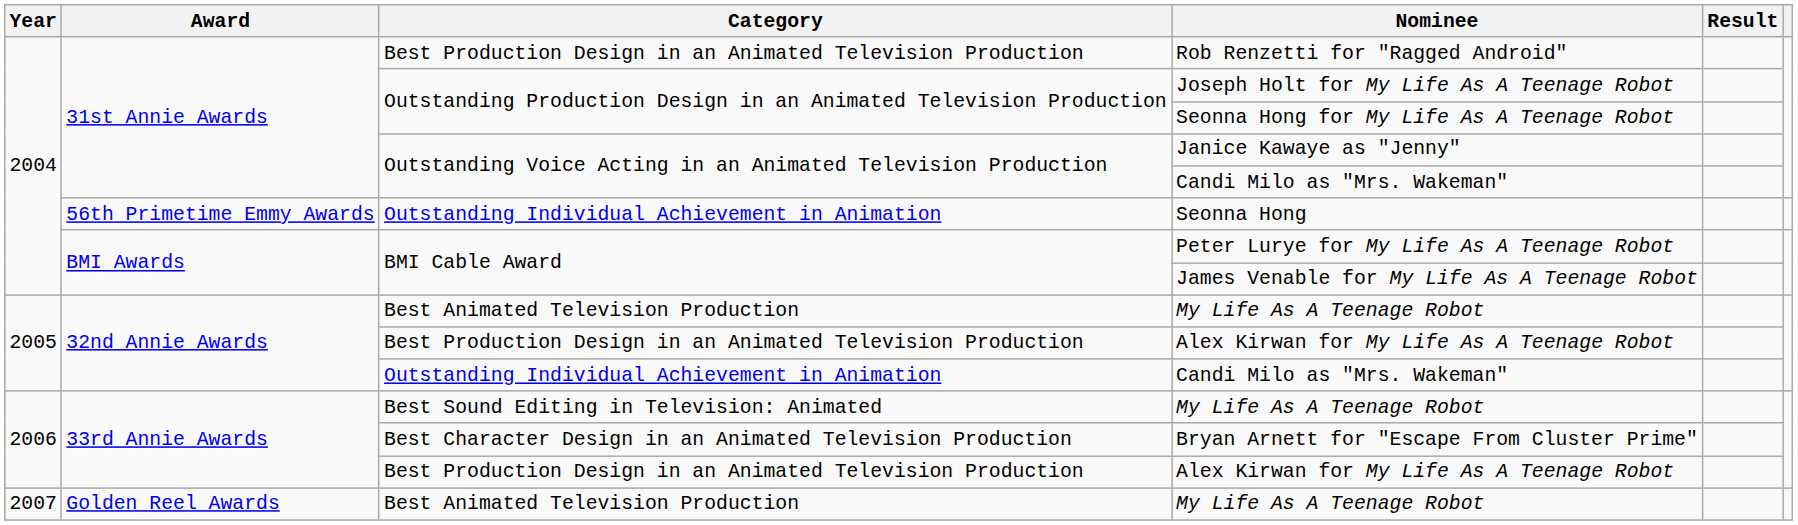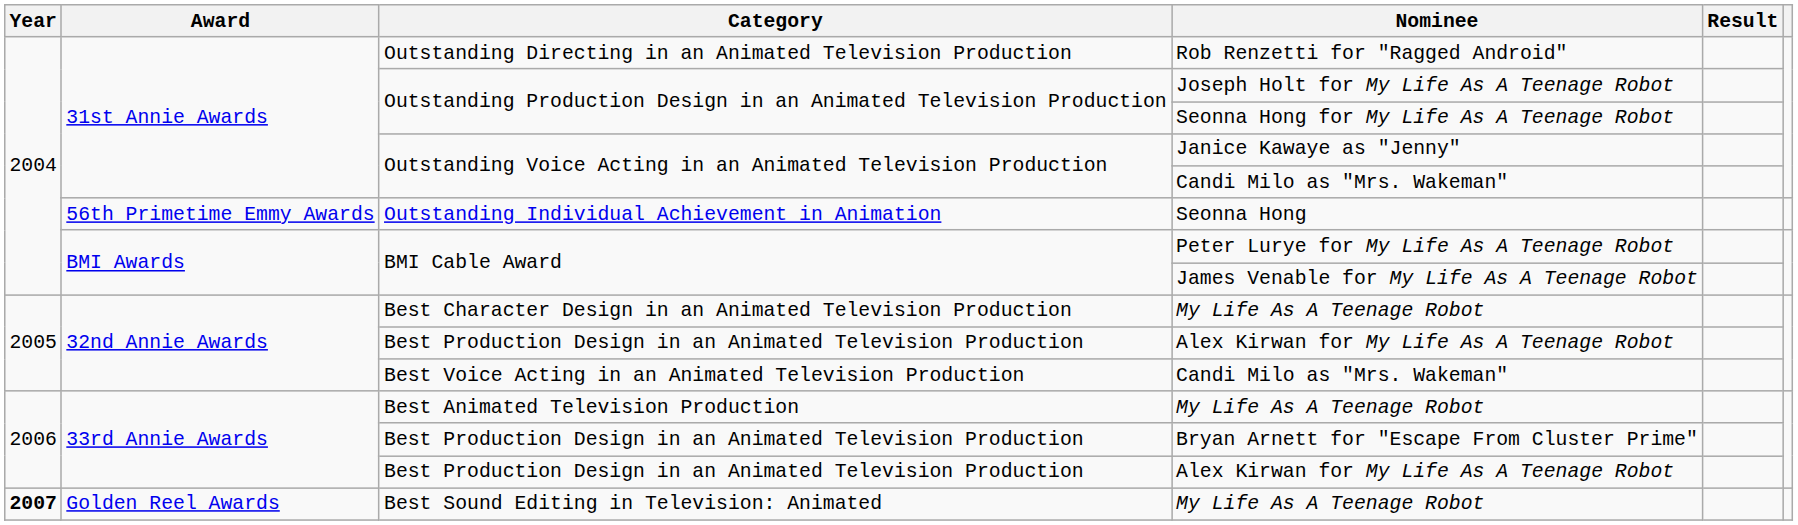 <table class="wikitable sortable">
 <tr>
 <th>Year</th>
 <th>Award</th>
 <th>Category</th>
 <th>Nominee</th>
 <th>Result</th>
 <th></th>
 </tr>
 <tr>
 <td rowspan="8">2004</td>
 <td rowspan="5"><a href='#'>31st Annie Awards</a></td>
-<td>Best Production Design in an Animated Television Production</td>
+<td>Outstanding Directing in an Animated Television Production</td>
 <td>Rob Renzetti for "Ragged Android"</td>
 <td></td>
 <td rowspan="5" style="text-align:center;"></td>
 </tr>
 <tr>
 <td rowspan="2">Outstanding Production Design in an Animated Television Production</td>
 <td>Joseph Holt for <em>My Life As A Teenage Robot</em></td>
 <td></td>
 </tr>
 <tr>
 <td>Seonna Hong for <em>My Life As A Teenage Robot</em></td>
 <td></td>
 </tr>
 <tr>
 <td rowspan="2">Outstanding Voice Acting in an Animated Television Production</td>
 <td>Janice Kawaye as "Jenny"</td>
 <td></td>
 </tr>
 <tr>
 <td>Candi Milo as "Mrs. Wakeman"</td>
 <td></td>
 </tr>
 <tr>
 <td><a href='#'>56th Primetime Emmy Awards</a></td>
 <td><a href='#'>Outstanding Individual Achievement in Animation</a></td>
 <td>Seonna Hong</td>
 <td></td>
 <td align=center></td>
 </tr>
 <tr>
 <td rowspan="2"><a href='#'>BMI Awards</a></td>
 <td rowspan="2">BMI Cable Award</td>
 <td>Peter Lurye for <em>My Life As A Teenage Robot</em></td>
 <td></td>
 <td rowspan="2" style="text-align:center;"></td>
 </tr>
 <tr>
 <td>James Venable for <em>My Life As A Teenage Robot</em></td>
 <td></td>
 </tr>
 <tr>
 <td rowspan="3">2005</td>
 <td rowspan="3"><a href='#'>32nd Annie Awards</a></td>
-<td>Best Animated Television Production</td>
+<td>Best Character Design in an Animated Television Production</td>
 <td><em>My Life As A Teenage Robot</em></td>
 <td></td>
 <td rowspan="3" style="text-align:center;"></td>
 </tr>
 <tr>
 <td>Best Production Design in an Animated Television Production</td>
 <td>Alex Kirwan for <em>My Life As A Teenage Robot</em></td>
 <td></td>
 </tr>
 <tr>
-<td><a href='#'>Outstanding Individual Achievement in Animation</a></td>
+<td>Best Voice Acting in an Animated Television Production</td>
 <td>Candi Milo as "Mrs. Wakeman"</td>
 <td></td>
 </tr>
 <tr>
 <td rowspan="3">2006</td>
 <td rowspan="3"><a href='#'>33rd Annie Awards</a></td>
-<td>Best Sound Editing in Television: Animated</td>
+<td>Best Animated Television Production</td>
 <td><em>My Life As A Teenage Robot</em></td>
 <td></td>
 <td rowspan="3" style="text-align:center;"></td>
 </tr>
 <tr>
-<td>Best Character Design in an Animated Television Production</td>
+<td>Best Production Design in an Animated Television Production</td>
 <td>Bryan Arnett for "Escape From Cluster Prime"</td>
 <td></td>
 </tr>
 <tr>
 <td>Best Production Design in an Animated Television Production</td>
 <td>Alex Kirwan for <em>My Life As A Teenage Robot</em></td>
 <td></td>
 </tr>
 <tr>
-<td>2007</td>
+<td><strong>2007</strong></td>
 <td><a href='#'>Golden Reel Awards</a></td>
-<td>Best Animated Television Production</td>
+<td>Best Sound Editing in Television: Animated</td>
 <td><em>My Life As A Teenage Robot</em></td>
 <td></td>
 <td align=center></td>
 </tr>
 </table>
